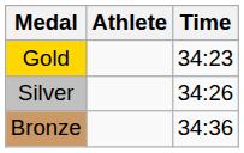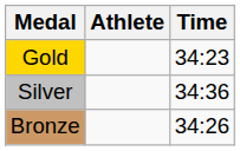 <table class="wikitable">
 <tr>
 <th>Medal</th>
 <th>Athlete</th>
 <th>Time</th>
 </tr>
 <tr>
 <td style="text-align:center;background-color:gold;">Gold</td>
 <td></td>
 <td>34:23</td>
 </tr>
 <tr>
 <td style="text-align:center;background-color:silver;">Silver</td>
 <td></td>
-<td>34:26</td>
+<td>34:36</td>
 </tr>
 <tr>
 <td style="text-align:center;background-color:#CC9966;">Bronze</td>
 <td></td>
-<td>34:36</td>
+<td>34:26</td>
 </tr>
 </table>
